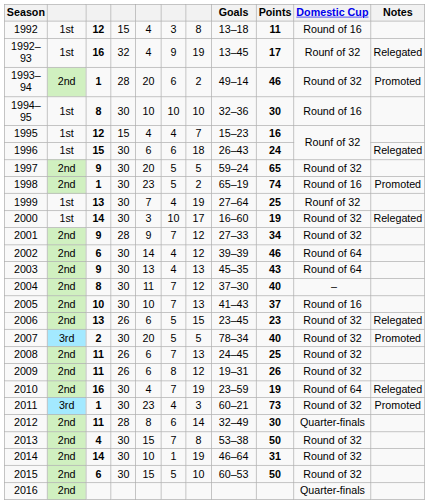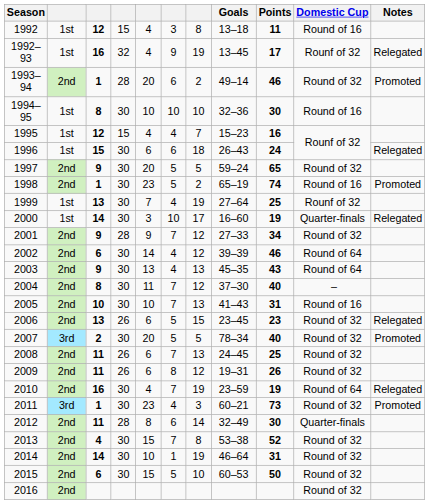 <table class="wikitable" style="text-align: center;">
 <tr>
 <th width=55>Season</th>
 <th width=50></th>
 <th width=30></th>
 <th width=30></th>
 <th width=30></th>
 <th width=30></th>
 <th width=30></th>
 <th width=60>Goals</th>
 <th width=45>Points</th>
 <th><a href='#'>Domestic Cup</a></th>
 <th>Notes</th>
 </tr>
 <tr>
 <td>1992</td>
 <td>1st</td>
 <td><strong>12</strong></td>
 <td>15</td>
 <td>4</td>
 <td>3</td>
 <td>8</td>
 <td>13–18</td>
 <td><strong>11</strong></td>
 <td>Round of 16</td>
 <td></td>
 </tr>
 <tr>
 <td>1992–93</td>
 <td>1st</td>
 <td><strong>16</strong></td>
 <td>32</td>
 <td>4</td>
 <td>9</td>
 <td>19</td>
 <td>13–45</td>
 <td><strong>17</strong></td>
 <td>Rounf of 32</td>
 <td>Relegated</td>
 </tr>
 <tr>
 <td>1993–94</td>
 <td style="background:#D0F0C0">2nd</td>
 <td><strong>1</strong></td>
 <td>28</td>
 <td>20</td>
 <td>6</td>
 <td>2</td>
 <td>49–14</td>
 <td><strong>46</strong></td>
 <td>Round of 32</td>
 <td>Promoted</td>
 </tr>
 <tr>
 <td>1994–95</td>
 <td>1st</td>
 <td><strong>8</strong></td>
 <td>30</td>
 <td>10</td>
 <td>10</td>
 <td>10</td>
 <td>32–36</td>
 <td><strong>30</strong></td>
 <td>Round of 16</td>
 <td></td>
 </tr>
 <tr>
 <td>1995</td>
 <td>1st</td>
 <td><strong>12</strong></td>
 <td>15</td>
 <td>4</td>
 <td>4</td>
 <td>7</td>
 <td>15–23</td>
 <td><strong>16</strong></td>
 <td rowspan="2">Rounf of 32</td>
 <td></td>
 </tr>
 <tr>
 <td>1996</td>
 <td>1st</td>
 <td><strong>15</strong></td>
 <td>30</td>
 <td>6</td>
 <td>6</td>
 <td>18</td>
 <td>26–43</td>
 <td><strong>24</strong></td>
 <td>Relegated</td>
 </tr>
 <tr>
 <td>1997</td>
 <td style="background:#D0F0C0">2nd</td>
 <td><strong>9</strong></td>
 <td>30</td>
 <td>20</td>
 <td>5</td>
 <td>5</td>
 <td>59–24</td>
 <td><strong>65</strong></td>
 <td>Round of 32</td>
 <td></td>
 </tr>
 <tr>
 <td>1998</td>
 <td style="background:#D0F0C0">2nd</td>
 <td><strong>1</strong></td>
 <td>30</td>
 <td>23</td>
 <td>5</td>
 <td>2</td>
 <td>65–19</td>
 <td><strong>74</strong></td>
 <td>Round of 16</td>
 <td>Promoted</td>
 </tr>
 <tr>
 <td>1999</td>
 <td>1st</td>
 <td><strong>13</strong></td>
 <td>30</td>
 <td>7</td>
 <td>4</td>
 <td>19</td>
 <td>27–64</td>
 <td><strong>25</strong></td>
 <td>Rounf of 32</td>
 <td></td>
 </tr>
 <tr>
 <td>2000</td>
 <td>1st</td>
 <td><strong>14</strong></td>
 <td>30</td>
 <td>3</td>
 <td>10</td>
 <td>17</td>
 <td>16–60</td>
 <td><strong>19</strong></td>
-<td>Round of 32</td>
+<td>Quarter-finals</td>
 <td>Relegated</td>
 </tr>
 <tr>
 <td>2001</td>
 <td style="background:#D0F0C0">2nd</td>
 <td><strong>9</strong></td>
 <td>28</td>
 <td>9</td>
 <td>7</td>
 <td>12</td>
 <td>27–33</td>
 <td><strong>34</strong></td>
 <td>Round of 32</td>
 <td></td>
 </tr>
 <tr>
 <td>2002</td>
 <td style="background:#D0F0C0">2nd</td>
 <td><strong>6</strong></td>
 <td>30</td>
 <td>14</td>
 <td>4</td>
 <td>12</td>
 <td>39–39</td>
 <td><strong>46</strong></td>
 <td>Round of 64</td>
 <td></td>
 </tr>
 <tr>
 <td>2003</td>
 <td style="background:#D0F0C0">2nd</td>
 <td><strong>9</strong></td>
 <td>30</td>
 <td>13</td>
 <td>4</td>
 <td>13</td>
 <td>45–35</td>
 <td><strong>43</strong></td>
 <td>Round of 64</td>
 <td></td>
 </tr>
 <tr>
 <td>2004</td>
 <td style="background:#D0F0C0">2nd</td>
 <td><strong>8</strong></td>
 <td>30</td>
 <td>11</td>
 <td>7</td>
 <td>12</td>
 <td>37–30</td>
 <td><strong>40</strong></td>
 <td> –</td>
 <td></td>
 </tr>
 <tr>
 <td>2005</td>
 <td style="background:#D0F0C0">2nd</td>
 <td><strong>10</strong></td>
 <td>30</td>
 <td>10</td>
 <td>7</td>
 <td>13</td>
 <td>41–43</td>
-<td><strong>37</strong></td>
+<td><strong>31</strong></td>
 <td>Round of 16</td>
 <td></td>
 </tr>
 <tr>
 <td>2006</td>
 <td style="background:#D0F0C0">2nd</td>
 <td><strong>13</strong></td>
 <td>26</td>
 <td>6</td>
 <td>5</td>
 <td>15</td>
 <td>23–45</td>
 <td><strong>23</strong></td>
 <td>Round of 32</td>
 <td>Relegated</td>
 </tr>
 <tr>
 <td>2007</td>
 <td style="background:#A3E9FF">3rd</td>
 <td><strong>2</strong></td>
 <td>30</td>
 <td>20</td>
 <td>5</td>
 <td>5</td>
 <td>78–34</td>
 <td><strong>40</strong></td>
 <td>Round of 32</td>
 <td>Promoted</td>
 </tr>
 <tr>
 <td>2008</td>
 <td style="background:#D0F0C0">2nd</td>
 <td><strong>11</strong></td>
 <td>26</td>
 <td>6</td>
 <td>7</td>
 <td>13</td>
 <td>24–45</td>
 <td><strong>25</strong></td>
 <td>Round of 32</td>
 <td></td>
 </tr>
 <tr>
 <td>2009</td>
 <td style="background:#D0F0C0">2nd</td>
 <td><strong>11</strong></td>
 <td>26</td>
 <td>6</td>
 <td>8</td>
 <td>12</td>
 <td>19–31</td>
 <td><strong>26</strong></td>
 <td>Round of 32</td>
 <td></td>
 </tr>
 <tr>
 <td>2010</td>
 <td style="background:#D0F0C0">2nd</td>
 <td><strong>16</strong></td>
 <td>30</td>
 <td>4</td>
 <td>7</td>
 <td>19</td>
 <td>23–59</td>
 <td><strong>19</strong></td>
 <td>Round of 64</td>
 <td>Relegated</td>
 </tr>
 <tr>
 <td>2011</td>
 <td style="background:#A3E9FF">3rd</td>
 <td><strong>1</strong></td>
 <td>30</td>
 <td>23</td>
 <td>4</td>
 <td>3</td>
 <td>60–21</td>
 <td><strong>73</strong></td>
 <td>Round of 32</td>
 <td>Promoted</td>
 </tr>
 <tr>
 <td>2012</td>
 <td style="background:#D0F0C0">2nd</td>
 <td><strong>11</strong></td>
 <td>28</td>
 <td>8</td>
 <td>6</td>
 <td>14</td>
 <td>32–49</td>
 <td><strong>30</strong></td>
 <td>Quarter-finals</td>
 <td></td>
 </tr>
 <tr>
 <td>2013</td>
 <td style="background:#D0F0C0">2nd</td>
 <td><strong>4</strong></td>
 <td>30</td>
 <td>15</td>
 <td>7</td>
 <td>8</td>
 <td>53–38</td>
-<td><strong>50</strong></td>
+<td><strong>52</strong></td>
 <td>Round of 32</td>
 <td></td>
 </tr>
 <tr>
 <td>2014</td>
 <td style="background:#D0F0C0">2nd</td>
 <td><strong>14</strong></td>
 <td>30</td>
 <td>10</td>
 <td>1</td>
 <td>19</td>
 <td>46–64</td>
 <td><strong>31</strong></td>
 <td>Round of 32</td>
 <td></td>
 </tr>
 <tr>
 <td>2015</td>
 <td style="background:#D0F0C0">2nd</td>
 <td><strong>6</strong></td>
 <td>30</td>
 <td>15</td>
 <td>5</td>
 <td>10</td>
 <td>60–53</td>
 <td><strong>50</strong></td>
 <td>Round of 32</td>
 <td></td>
 </tr>
 <tr>
 <td>2016</td>
 <td style="background:#D0F0C0">2nd</td>
 <td></td>
 <td></td>
 <td></td>
 <td></td>
 <td></td>
 <td></td>
 <td></td>
-<td>Quarter-finals</td>
+<td>Round of 32</td>
 <td></td>
 </tr>
 </table>
